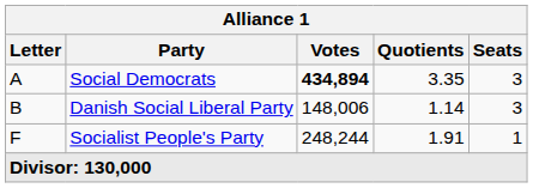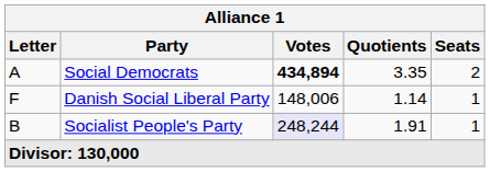 <table class="wikitable">
 <tr>
 <th colspan="5">Alliance 1</th>
 </tr>
 <tr>
 <th>Letter</th>
 <th>Party</th>
 <th>Votes</th>
 <th>Quotients</th>
 <th>Seats</th>
 </tr>
 <tr>
 <td style="text-align:left;">A</td>
 <td style="text-align:left;"><a href='#'>Social Democrats</a></td>
 <td style="text-align:right;"><strong>434,894</strong></td>
 <td style="text-align:right;">3.35</td>
-<td style="text-align:right;">3</td>
+<td style="text-align:right;">2</td>
+</tr>
+<tr>
+<td style="text-align:left;">F</td>
+<td style="text-align:left;"><a href='#'>Danish Social Liberal Party</a></td>
+<td style="text-align:right;">148,006</td>
+<td style="text-align:right;">1.14</td>
+<td style="text-align:right;">1</td>
 </tr>
 <tr>
 <td style="text-align:left;">B</td>
-<td style="text-align:left;"><a href='#'>Danish Social Liberal Party</a></td>
-<td style="text-align:right;">148,006</td>
-<td style="text-align:right;">1.14</td>
-<td style="text-align:right;">3</td>
-</tr>
-<tr>
-<td style="text-align:left;">F</td>
 <td style="text-align:left;"><a href='#'>Socialist People's Party</a></td>
-<td style="text-align:right;">248,244</td>
+<td style="background: lavender; text-align:right;">248,244</td>
 <td style="text-align:right;">1.91</td>
 <td style="text-align:right;">1</td>
 </tr>
 <tr style="background-color:#E9E9E9">
 <td colspan="5" style="text-align:left;"><strong>Divisor: 130,000</strong></td>
 </tr>
 </table>
